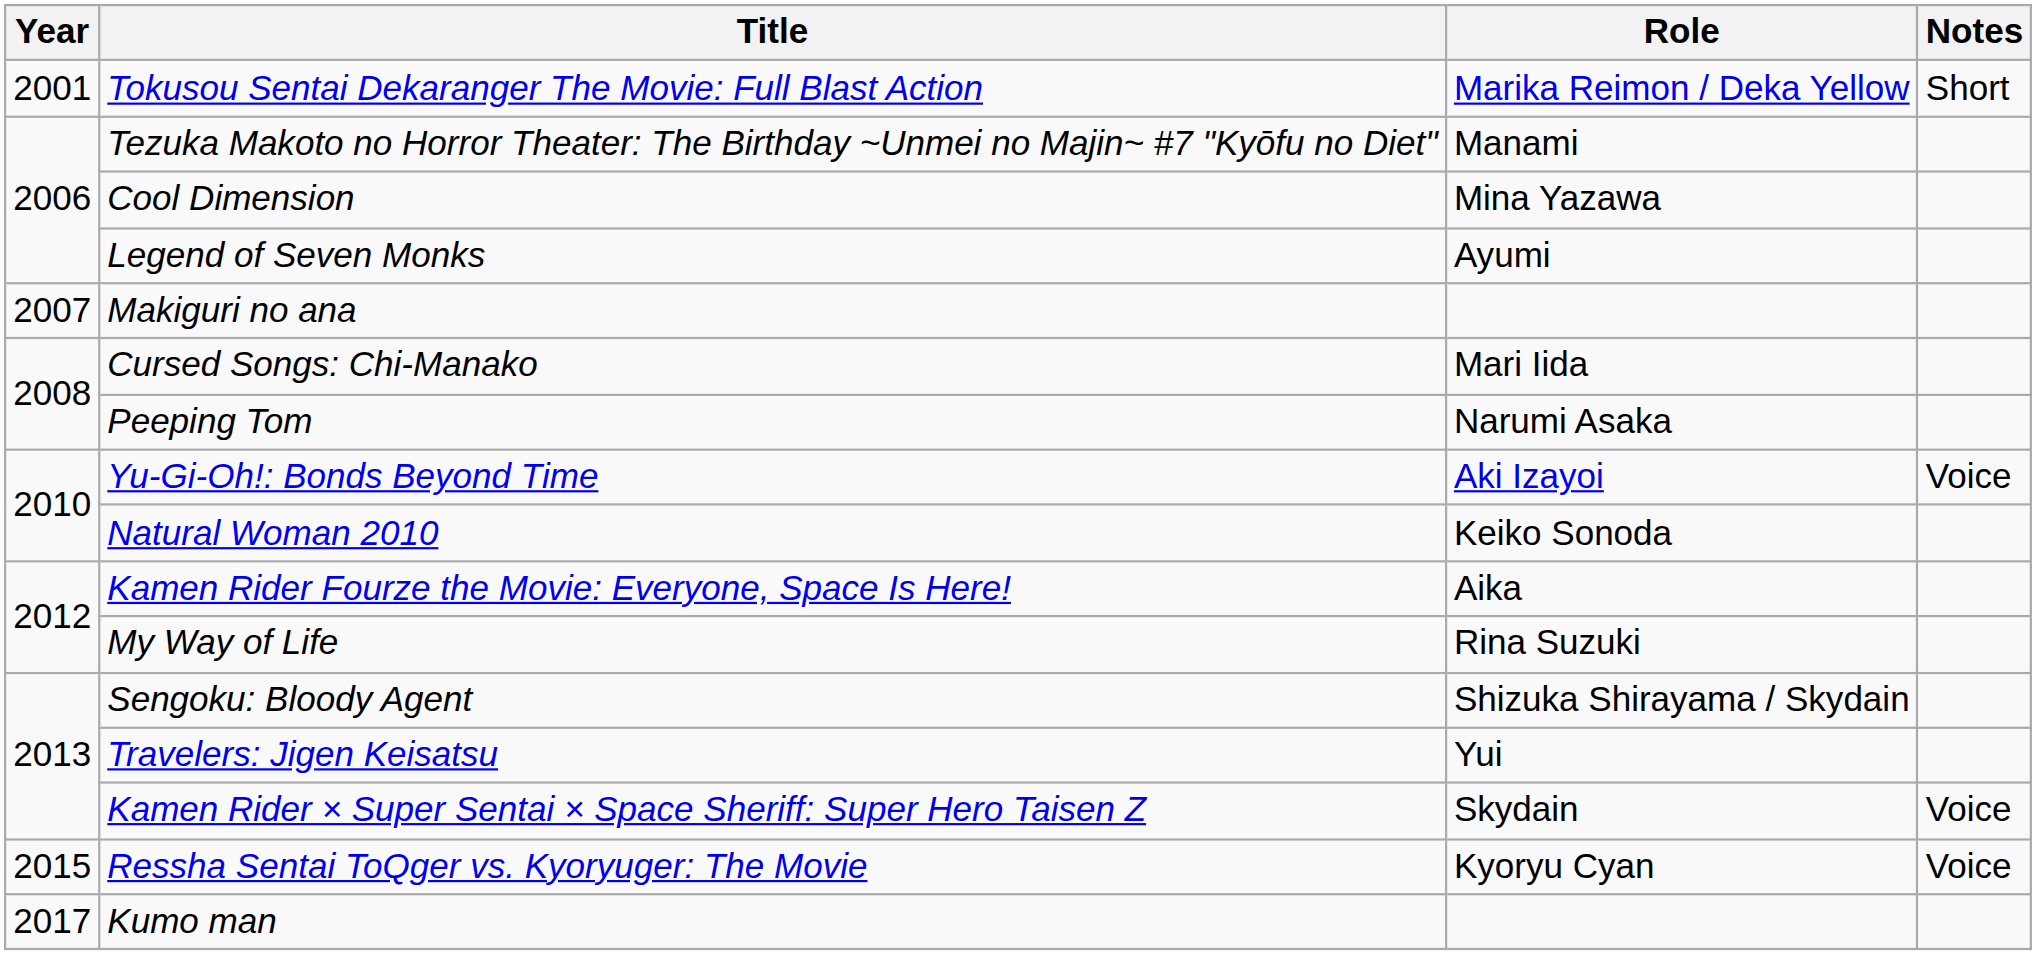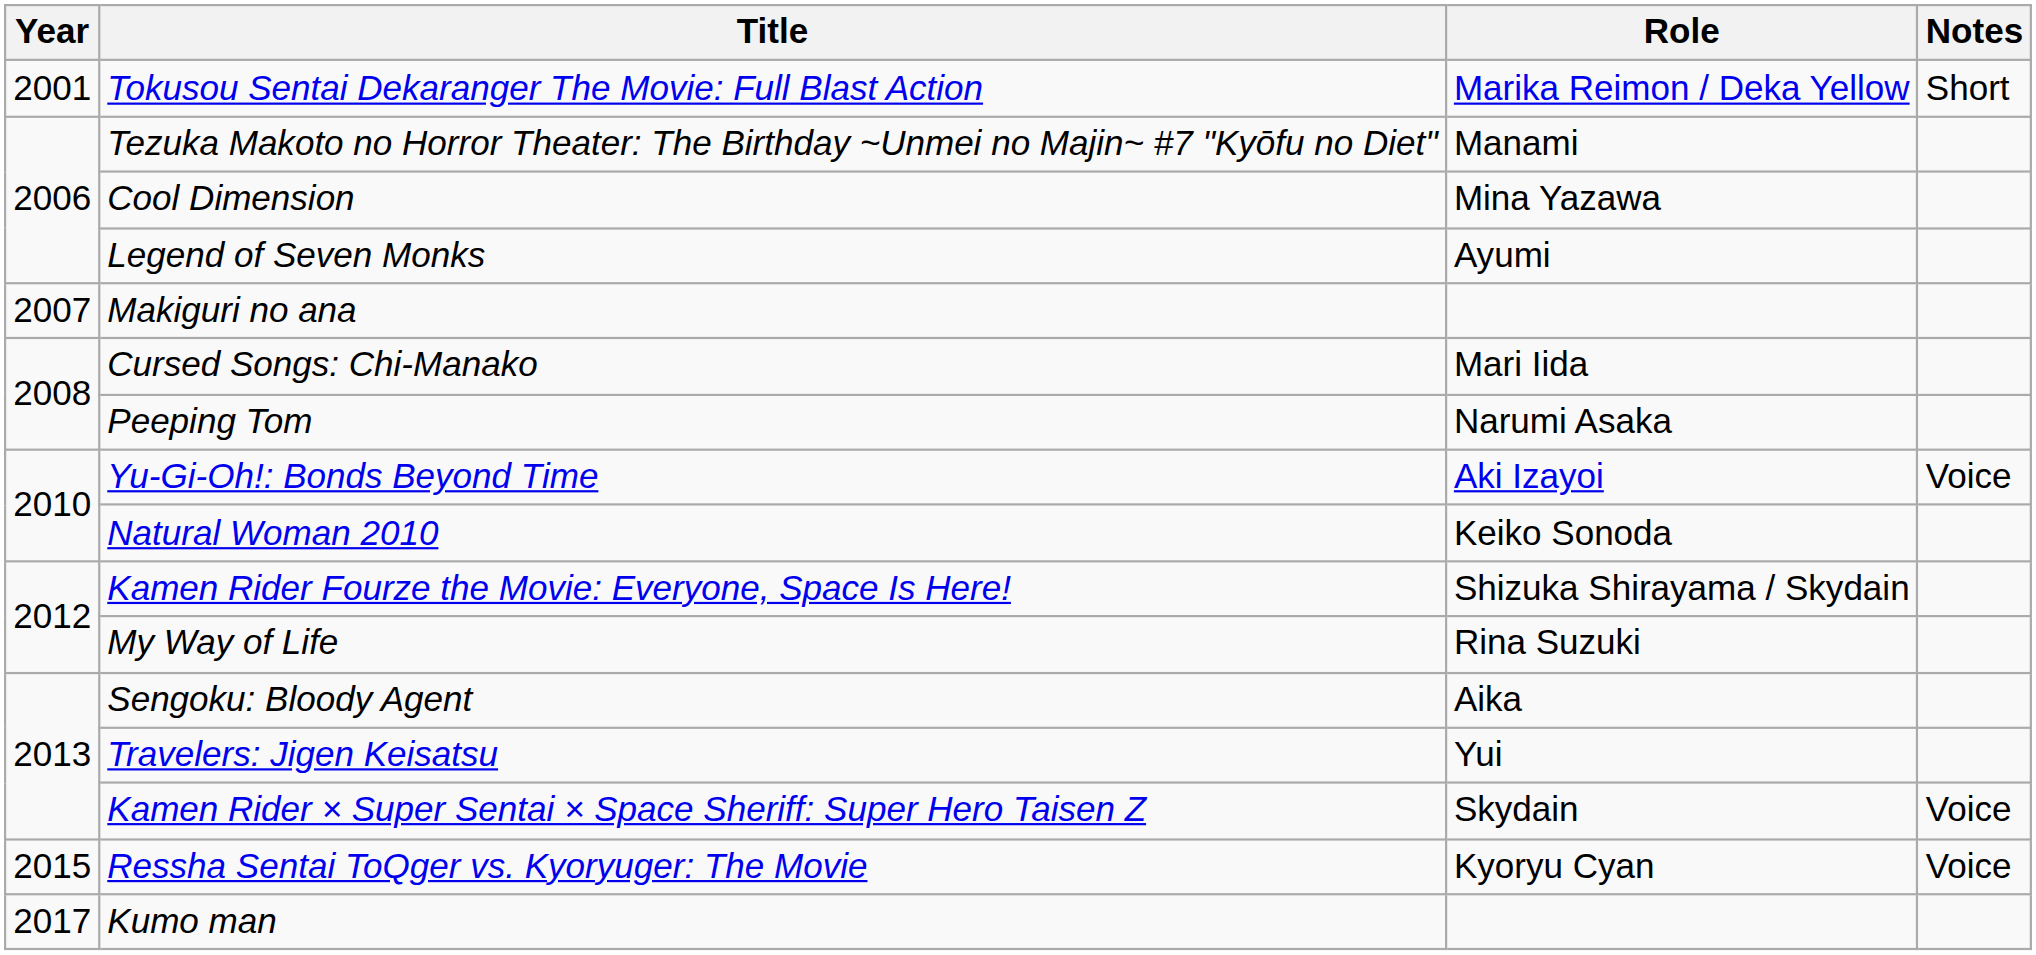 <table class="wikitable sortable">
 <tr>
 <th>Year</th>
 <th>Title</th>
 <th>Role</th>
 <th class="unsortable">Notes</th>
 </tr>
 <tr>
 <td>2001</td>
 <td><em><a href='#'>Tokusou Sentai Dekaranger The Movie: Full Blast Action</a></em></td>
 <td><a href='#'>Marika Reimon / Deka Yellow</a></td>
 <td>Short</td>
 </tr>
 <tr>
 <td rowspan="3">2006</td>
 <td><em>Tezuka Makoto no Horror Theater: The Birthday ~Unmei no Majin~ #7 "Kyōfu no Diet"</em></td>
 <td>Manami</td>
 <td></td>
 </tr>
 <tr>
 <td><em>Cool Dimension</em></td>
 <td>Mina Yazawa</td>
 <td></td>
 </tr>
 <tr>
 <td><em>Legend of Seven Monks</em></td>
 <td>Ayumi</td>
 <td></td>
 </tr>
 <tr>
 <td>2007</td>
 <td><em>Makiguri no ana</em></td>
 <td></td>
 <td></td>
 </tr>
 <tr>
 <td rowspan="2">2008</td>
 <td><em>Cursed Songs: Chi-Manako</em></td>
 <td>Mari Iida</td>
 <td></td>
 </tr>
 <tr>
 <td><em>Peeping Tom</em></td>
 <td>Narumi Asaka</td>
 <td></td>
 </tr>
 <tr>
 <td rowspan="2">2010</td>
 <td><em><a href='#'>Yu-Gi-Oh!: Bonds Beyond Time</a></em></td>
 <td><a href='#'>Aki Izayoi</a></td>
 <td>Voice</td>
 </tr>
 <tr>
 <td><em><a href='#'>Natural Woman 2010</a></em></td>
 <td>Keiko Sonoda</td>
 <td></td>
 </tr>
 <tr>
 <td rowspan="2">2012</td>
 <td><em><a href='#'>Kamen Rider Fourze the Movie: Everyone, Space Is Here!</a></em></td>
-<td>Aika</td>
+<td>Shizuka Shirayama / Skydain</td>
 <td></td>
 </tr>
 <tr>
 <td><em>My Way of Life</em></td>
 <td>Rina Suzuki</td>
 <td></td>
 </tr>
 <tr>
 <td rowspan="3">2013</td>
 <td><em>Sengoku: Bloody Agent</em></td>
-<td>Shizuka Shirayama / Skydain</td>
+<td>Aika</td>
 <td></td>
 </tr>
 <tr>
 <td><em><a href='#'>Travelers: Jigen Keisatsu</a></em></td>
 <td>Yui</td>
 <td></td>
 </tr>
 <tr>
 <td><em><a href='#'>Kamen Rider × Super Sentai × Space Sheriff: Super Hero Taisen Z</a></em></td>
 <td>Skydain</td>
 <td>Voice</td>
 </tr>
 <tr>
 <td>2015</td>
 <td><em><a href='#'>Ressha Sentai ToQger vs. Kyoryuger: The Movie</a></em></td>
 <td>Kyoryu Cyan</td>
 <td>Voice</td>
 </tr>
 <tr>
 <td>2017</td>
 <td><em>Kumo man</em></td>
 <td></td>
 <td></td>
 </tr>
 </table>
